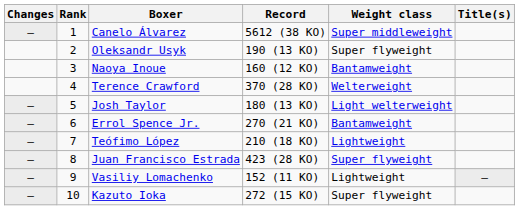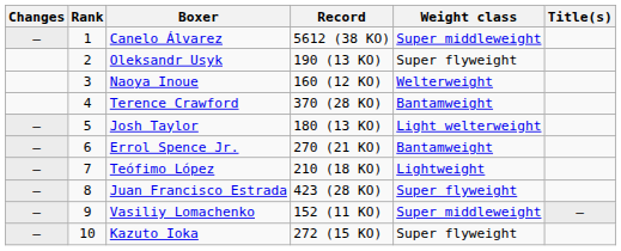 <table class="wikitable ">
 <tr>
 <th>Changes</th>
 <th>Rank</th>
 <th>Boxer</th>
 <th>Record</th>
 <th>Weight class</th>
 <th>Title(s)</th>
 </tr>
 <tr>
 <td align=center bgcolor=#ECECEC>–</td>
 <td align=center>1</td>
 <td><a href='#'>Canelo Álvarez</a></td>
 <td>5612 (38 KO)</td>
 <td><a href='#'>Super middleweight</a></td>
 <td></td>
 </tr>
 <tr>
 <td align=center></td>
 <td align=center>2</td>
 <td><a href='#'>Oleksandr Usyk</a></td>
 <td>190 (13 KO)</td>
 <td>Super flyweight</td>
 <td></td>
 </tr>
 <tr>
 <td align=center></td>
 <td align=center>3</td>
 <td><a href='#'>Naoya Inoue</a></td>
 <td>160 (12 KO)</td>
-<td><a href='#'>Bantamweight</a></td>
+<td><a href='#'>Welterweight</a></td>
 <td></td>
 </tr>
 <tr>
 <td align=center></td>
 <td align=center>4</td>
 <td><a href='#'>Terence Crawford</a></td>
 <td>370 (28 KO)</td>
-<td><a href='#'>Welterweight</a></td>
+<td><a href='#'>Bantamweight</a></td>
 <td></td>
 </tr>
 <tr>
 <td align=center bgcolor=#ECECEC>–</td>
 <td align=center>5</td>
 <td><a href='#'>Josh Taylor</a></td>
 <td>180 (13 KO)</td>
 <td><a href='#'>Light welterweight</a></td>
 <td></td>
 </tr>
 <tr>
 <td align=center bgcolor=#ECECEC>–</td>
 <td align=center>6</td>
 <td><a href='#'>Errol Spence Jr.</a></td>
 <td>270 (21 KO)</td>
 <td><a href='#'>Bantamweight</a></td>
 <td></td>
 </tr>
 <tr>
 <td align=center bgcolor=#ECECEC>–</td>
 <td align=center>7</td>
 <td><a href='#'>Teófimo López</a></td>
 <td>210 (18 KO)</td>
 <td><a href='#'>Lightweight</a></td>
 <td></td>
 </tr>
 <tr>
 <td align=center bgcolor=#ECECEC>–</td>
 <td align=center>8</td>
 <td><a href='#'>Juan Francisco Estrada</a></td>
 <td>423 (28 KO)</td>
 <td><a href='#'>Super flyweight</a></td>
 <td></td>
 </tr>
 <tr>
 <td align=center bgcolor=#ECECEC>–</td>
 <td align=center>9</td>
 <td><a href='#'>Vasiliy Lomachenko</a></td>
 <td>152 (11 KO)</td>
-<td>Lightweight</td>
+<td><a href='#'>Super middleweight</a></td>
 <td align=center bgcolor=#ECECEC data-sort-value="Z">–</td>
 </tr>
 <tr>
 <td align=center bgcolor=#ECECEC>–</td>
 <td align=center>10</td>
 <td><a href='#'>Kazuto Ioka</a></td>
 <td>272 (15 KO)</td>
 <td>Super flyweight</td>
 <td></td>
 </tr>
 </table>
